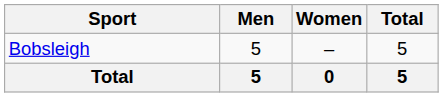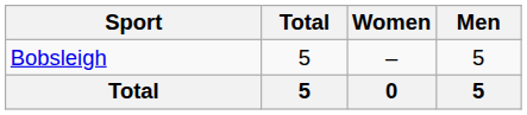 <table class="wikitable sortable" style="text-align:center;">
 <tr>
 <th width=180>Sport</th>
+<th width=55>Total</th>
+<th width=55>Women</th>
 <th width=55>Men</th>
-<th width=55>Women</th>
-<th width=55>Total</th>
 </tr>
 <tr>
 <td align=left><a href='#'>Bobsleigh</a></td>
 <td>5</td>
 <td>–</td>
 <td>5</td>
 </tr>
 <tr>
 <th>Total</th>
 <th>5</th>
 <th>0</th>
 <th>5</th>
 </tr>
 </table>
